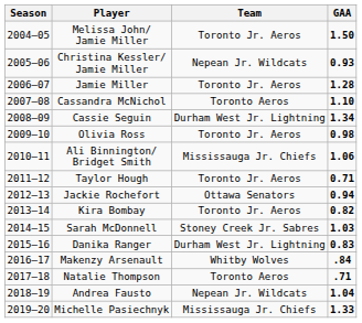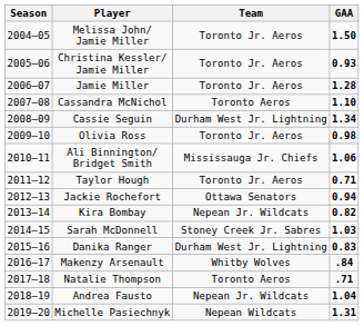 <table class="wikitable" style="text-align:center">
 <tr>
 <th>Season</th>
 <th>Player</th>
 <th>Team</th>
 <th>GAA</th>
 </tr>
 <tr>
 <td>2004–05</td>
 <td>Melissa John/<br>Jamie Miller</td>
 <td>Toronto Jr. Aeros</td>
 <td><strong>1.50</strong></td>
 </tr>
 <tr>
 <td>2005–06</td>
 <td>Christina Kessler/<br>Jamie Miller</td>
-<td>Nepean Jr. Wildcats</td>
+<td>Toronto Jr. Aeros</td>
 <td><strong>0.93</strong></td>
 </tr>
 <tr>
 <td>2006–07</td>
 <td>Jamie Miller</td>
 <td>Toronto Jr. Aeros</td>
 <td><strong>1.28</strong></td>
 </tr>
 <tr>
 <td>2007–08</td>
 <td>Cassandra McNichol</td>
 <td>Toronto Aeros</td>
 <td><strong>1.10</strong></td>
 </tr>
 <tr>
 <td>2008–09</td>
 <td>Cassie Seguin</td>
 <td>Durham West Jr. Lightning</td>
 <td><strong>1.34</strong></td>
 </tr>
 <tr>
 <td>2009–10</td>
 <td>Olivia Ross</td>
 <td>Toronto Jr. Aeros</td>
 <td><strong>0.98</strong></td>
 </tr>
 <tr>
 <td>2010–11</td>
 <td>Ali Binnington/<br>Bridget Smith</td>
 <td>Mississauga Jr. Chiefs</td>
 <td><strong>1.06</strong></td>
 </tr>
 <tr>
 <td>2011–12</td>
 <td>Taylor Hough</td>
 <td>Toronto Jr. Aeros</td>
 <td><strong>0.71</strong></td>
 </tr>
 <tr>
 <td>2012–13</td>
 <td>Jackie Rochefort</td>
 <td>Ottawa Senators</td>
 <td><strong>0.94</strong></td>
 </tr>
 <tr>
 <td>2013–14</td>
 <td>Kira Bombay</td>
-<td>Toronto Jr. Aeros</td>
+<td>Nepean Jr. Wildcats</td>
 <td><strong>0.82</strong></td>
 </tr>
 <tr>
 <td>2014–15</td>
 <td>Sarah McDonnell</td>
 <td>Stoney Creek Jr. Sabres</td>
 <td><strong>1.03</strong></td>
 </tr>
 <tr>
 <td>2015–16</td>
 <td>Danika Ranger</td>
 <td>Durham West Jr. Lightning</td>
 <td><strong>0.83</strong></td>
 </tr>
 <tr>
 <td>2016–17</td>
 <td>Makenzy Arsenault</td>
 <td>Whitby Wolves</td>
 <td><strong>.84</strong></td>
 </tr>
 <tr>
 <td>2017–18</td>
 <td>Natalie Thompson</td>
 <td>Toronto Aeros</td>
 <td><strong>.71</strong></td>
 </tr>
 <tr>
 <td>2018–19</td>
 <td>Andrea Fausto</td>
 <td>Nepean Jr. Wildcats</td>
 <td><strong>1.04</strong></td>
 </tr>
 <tr>
 <td>2019–20</td>
 <td>Michelle Pasiechnyk</td>
-<td>Mississauga Jr. Chiefs</td>
-<td><strong>1.33</strong></td>
+<td>Nepean Wildcats</td>
+<td><strong>1.31</strong></td>
 </tr>
 </table>
